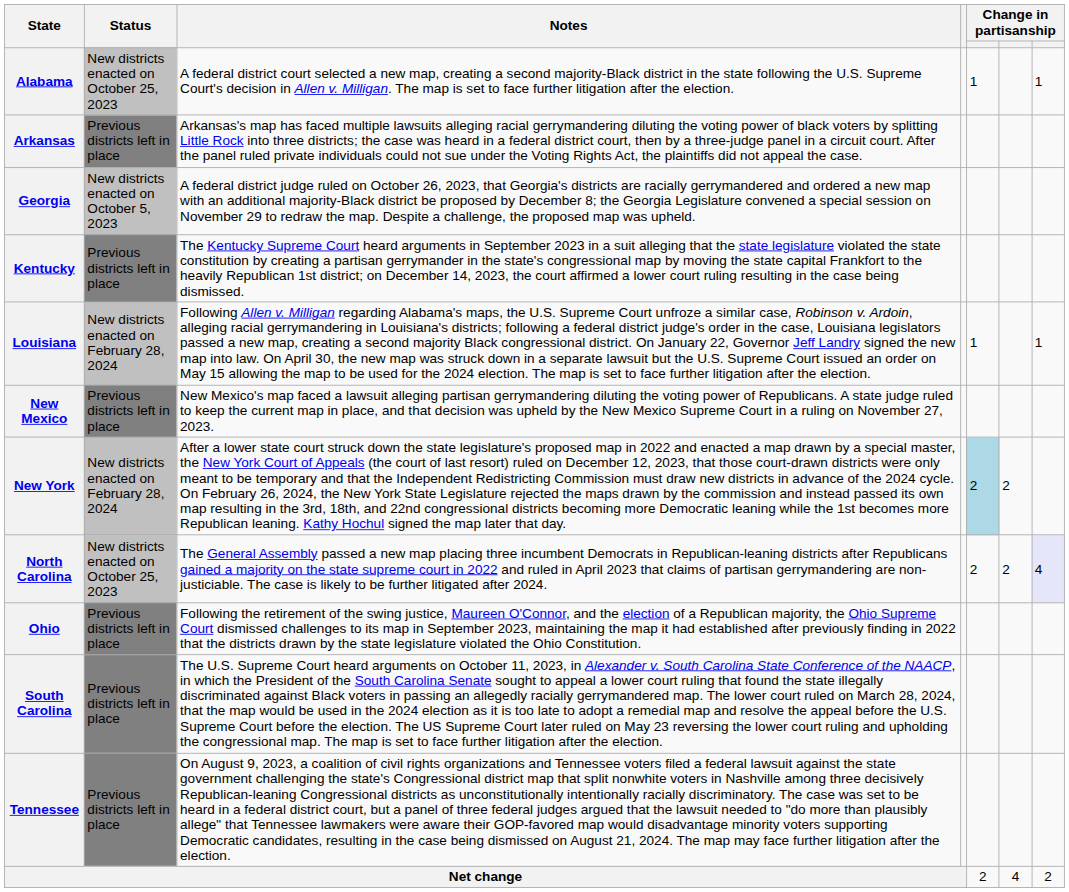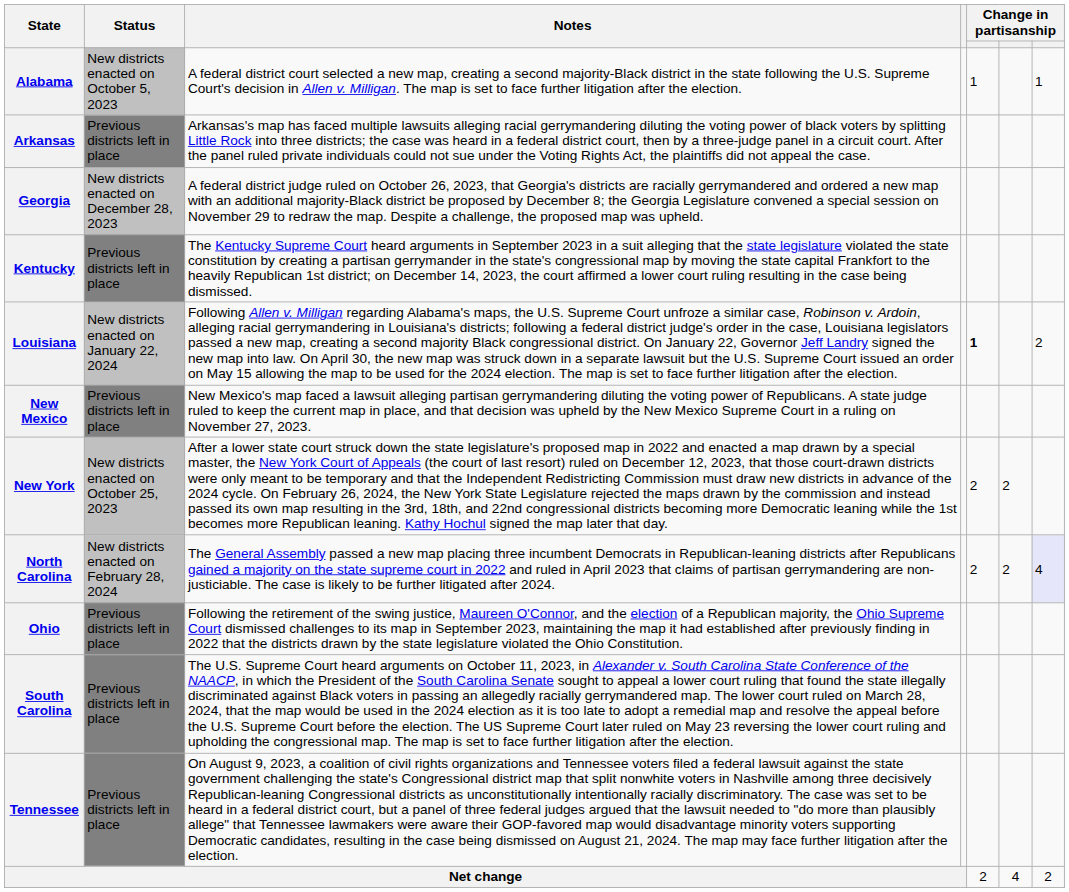 <table class="wikitable sortable defaultleft col4center col5center col6center col7center">
 <tr>
 <th rowspan="2">State<br></th>
 <th rowspan="2">Status</th>
 <th rowspan="2" class="unsortable">Notes</th>
 <th rowspan="2" class="unsortable"></th>
 <th colspan="3" style=text-align:center>Change in partisanship</th>
 </tr>
 <tr>
 <th></th>
 <th></th>
 <th></th>
 </tr>
 <tr>
 <th><a href='#'>Alabama</a></th>
-<td data-sort-value=0 bgcolor="#C0C0C0">New districts enacted on October 25, 2023</td>
+<td data-sort-value=0 bgcolor="#C0C0C0">New districts enacted on October 5, 2023</td>
 <td>A federal district court selected a new map, creating a second majority-Black district in the state following the U.S. Supreme Court's decision in <em><a href='#'>Allen v. Milligan</a></em>. The map is set to face further litigation after the election.</td>
 <td></td>
 <td data-sort-value=1> 1</td>
 <td data-sort-value=0></td>
 <td data-sort-value=−1> 1</td>
 </tr>
 <tr>
 <th><a href='#'>Arkansas</a></th>
 <td data-sort-value=3 bgcolor="#808080">Previous districts left in place</td>
 <td>Arkansas's map has faced multiple lawsuits alleging racial gerrymandering diluting the voting power of black voters by splitting <a href='#'>Little Rock</a> into three districts; the case was heard in a federal district court, then by a three-judge panel in a circuit court. After the panel ruled private individuals could not sue under the Voting Rights Act, the plaintiffs did not appeal the case.</td>
 <td></td>
 <td data-sort-value=1></td>
 <td data-sort-value=0></td>
 <td data-sort-value=−1></td>
 </tr>
 <tr>
 <th><a href='#'>Georgia</a></th>
-<td data-sort-value=0 bgcolor="#C0C0C0">New districts enacted on October 5, 2023</td>
+<td data-sort-value=0 bgcolor="#C0C0C0">New districts enacted on December 28, 2023</td>
 <td>A federal district judge ruled on October 26, 2023, that Georgia's districts are racially gerrymandered and ordered a new map with an additional majority-Black district be proposed by December 8; the Georgia Legislature convened a special session on November 29 to redraw the map. Despite a challenge, the proposed map was upheld.</td>
 <td></td>
 <td data-sort-value=0></td>
 <td data-sort-value=0></td>
 <td data-sort-value=0></td>
 </tr>
 <tr>
 <th><a href='#'>Kentucky</a></th>
 <td data-sort-value=2 bgcolor="#808080">Previous districts left in place</td>
 <td>The <a href='#'>Kentucky Supreme Court</a> heard arguments in September 2023 in a suit alleging that the <a href='#'>state legislature</a> violated the state constitution by creating a partisan gerrymander in the state's congressional map by moving the state capital Frankfort to the heavily Republican 1st district; on December 14, 2023, the court affirmed a lower court ruling resulting in the case being dismissed.</td>
 <td></td>
 <td data-sort-value=0></td>
 <td data-sort-value=0></td>
 <td data-sort-value=0></td>
 </tr>
 <tr>
 <th><a href='#'>Louisiana</a></th>
-<td data-sort-value=0 bgcolor="#C0C0C0">New districts enacted on February 28, 2024</td>
+<td data-sort-value=0 bgcolor="#C0C0C0">New districts enacted on January 22, 2024</td>
 <td>Following <em><a href='#'>Allen v. Milligan</a></em> regarding Alabama's maps, the U.S. Supreme Court unfroze a similar case, <em>Robinson v. Ardoin</em>, alleging racial gerrymandering in Louisiana's districts; following a federal district judge's order in the case, Louisiana legislators passed a new map, creating a second majority Black congressional district. On January 22, Governor <a href='#'>Jeff Landry</a> signed the new map into law. On April 30, the new map was struck down in a separate lawsuit but the U.S. Supreme Court issued an order on May 15 allowing the map to be used for the 2024 election. The map is set to face further litigation after the election.</td>
 <td><br></td>
-<td data-sort-value=1> 1</td>
+<td data-sort-value=1><strong> 1</strong></td>
 <td data-sort-value=0></td>
-<td data-sort-value=−1> 1</td>
+<td data-sort-value=−1> 2</td>
 </tr>
 <tr>
 <th><a href='#'>New Mexico</a></th>
 <td data-sort-value=2 bgcolor="#808080">Previous districts left in place</td>
 <td>New Mexico's map faced a lawsuit alleging partisan gerrymandering diluting the voting power of Republicans. A state judge ruled to keep the current map in place, and that decision was upheld by the New Mexico Supreme Court in a ruling on November 27, 2023.</td>
 <td></td>
 <td data-sort-value=0></td>
 <td data-sort-value=0></td>
 <td data-sort-value=0></td>
 </tr>
 <tr>
 <th><a href='#'>New York</a></th>
-<td data-sort-value=0 bgcolor="#C0C0C0">New districts enacted on February 28, 2024</td>
+<td data-sort-value=0 bgcolor="#C0C0C0">New districts enacted on October 25, 2023</td>
 <td>After a lower state court struck down the state legislature's proposed map in 2022 and enacted a map drawn by a special master, the <a href='#'>New York Court of Appeals</a> (the court of last resort) ruled on December 12, 2023, that those court-drawn districts were only meant to be temporary and that the Independent Redistricting Commission must draw new districts in advance of the 2024 cycle. On February 26, 2024, the New York State Legislature rejected the maps drawn by the commission and instead passed its own map resulting in the 3rd, 18th, and 22nd congressional districts becoming more Democratic leaning while the 1st becomes more Republican leaning. <a href='#'>Kathy Hochul</a> signed the map later that day.</td>
 <td></td>
-<td data-sort-value=2 style="background: lightblue;"> 2</td>
+<td data-sort-value=2> 2</td>
 <td data-sort-value=-2> 2</td>
 <td data-sort-value=0></td>
 </tr>
 <tr>
 <th><a href='#'>North Carolina</a></th>
-<td data-sort-value=0 bgcolor="#C0C0C0">New districts enacted on October 25, 2023</td>
+<td data-sort-value=0 bgcolor="#C0C0C0">New districts enacted on February 28, 2024</td>
 <td>The <a href='#'>General Assembly</a> passed a new map placing three incumbent Democrats in Republican-leaning districts after Republicans <a href='#'>gained a majority on the state supreme court in 2022</a> and ruled in April 2023 that claims of partisan gerrymandering are non-justiciable. The case is likely to be further litigated after 2024.</td>
 <td></td>
 <td data-sort-value=−2> 2</td>
 <td data-sort-value=−2> 2</td>
 <td data-sort-value=4 style="background: lavender;"> 4</td>
 </tr>
 <tr>
 <th><a href='#'>Ohio</a></th>
 <td data-sort-value=2 bgcolor="#808080">Previous districts left in place</td>
 <td>Following the retirement of the swing justice, <a href='#'>Maureen O'Connor</a>, and the <a href='#'>election</a> of a Republican majority, the <a href='#'>Ohio Supreme Court</a> dismissed challenges to its map in September 2023, maintaining the map it had established after previously finding in 2022 that the districts drawn by the state legislature violated the Ohio Constitution.</td>
 <td></td>
 <td data-sort-value=0></td>
 <td data-sort-value=0></td>
 <td data-sort-value=0></td>
 </tr>
 <tr>
 <th><a href='#'>South Carolina</a></th>
 <td data-sort-value=2 bgcolor="#808080">Previous districts left in place</td>
 <td>The U.S. Supreme Court heard arguments on October 11, 2023, in <em><a href='#'>Alexander v. South Carolina State Conference of the NAACP</a></em>, in which the President of the <a href='#'>South Carolina Senate</a> sought to appeal a lower court ruling that found the state illegally discriminated against Black voters in passing an allegedly racially gerrymandered map. The lower court ruled on March 28, 2024, that the map would be used in the 2024 election as it is too late to adopt a remedial map and resolve the appeal before the U.S. Supreme Court before the election. The US Supreme Court later ruled on May 23 reversing the lower court ruling and upholding the congressional map. The map is set to face further litigation after the election.</td>
 <td></td>
 <td data-sort-value=0></td>
 <td data-sort-value=0></td>
 <td data-sort-value=0></td>
 </tr>
 <tr>
 <th><a href='#'>Tennessee</a></th>
 <td data-sort-value=2 bgcolor="#808080">Previous districts left in place</td>
 <td>On August 9, 2023, a coalition of civil rights organizations and Tennessee voters filed a federal lawsuit against the state government challenging the state's Congressional district map that split nonwhite voters in Nashville among three decisively Republican-leaning Congressional districts as unconstitutionally intentionally racially discriminatory. The case was set to be heard in a federal district court, but a panel of three federal judges argued that the lawsuit needed to "do more than plausibly allege" that Tennessee lawmakers were aware their GOP-favored map would disadvantage minority voters supporting Democratic candidates, resulting in the case being dismissed on August 21, 2024. The map may face further litigation after the election.</td>
 <td></td>
 <td data-sort-value=0></td>
 <td data-sort-value=0></td>
 <td data-sort-value=0></td>
 </tr>
 <tr class="sortbottom">
 <th colspan="4">Net change </th>
 <td align=center> 2</td>
 <td align=center> 4</td>
 <td align=center> 2</td>
 </tr>
 </table>
